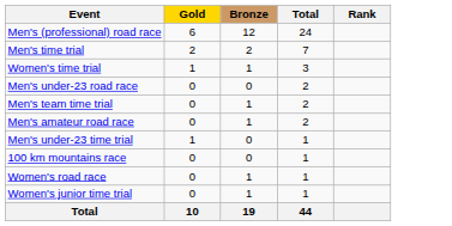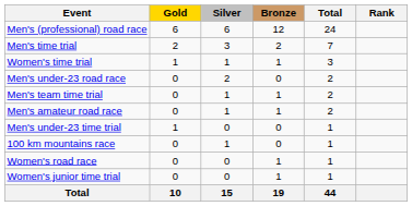 <table class="wikitable sortable" border="1" style="text-align:center; font-size:90%;">
 <tr>
 <th style="width:15:em;">Event</th>
 <td style="background:gold; width:4.5em; font-weight:bold;">Gold</td>
+<td style="background:silver; width:4.5em; font-weight:bold;">Silver</td>
 <td style="background:#cc9966; width:4.5em; font-weight:bold;">Bronze</td>
 <th style="width:4.5em;">Total</th>
 <th style="width:4.5em;">Rank</th>
 </tr>
 <tr>
 <td align=left><a href='#'>Men's (professional) road race</a></td>
+<td>6</td>
 <td>6</td>
 <td>12</td>
 <td>24</td>
 <td></td>
 </tr>
 <tr>
 <td align=left><a href='#'>Men's time trial</a></td>
 <td>2</td>
+<td>3</td>
 <td>2</td>
 <td>7</td>
 <td></td>
 </tr>
 <tr>
 <td align=left><a href='#'>Women's time trial</a></td>
 <td>1</td>
 <td>1</td>
+<td>1</td>
 <td>3</td>
 <td></td>
 </tr>
 <tr>
 <td align=left><a href='#'>Men's under-23 road race</a></td>
 <td>0</td>
+<td>2</td>
 <td>0</td>
 <td>2</td>
 <td></td>
 </tr>
 <tr>
 <td align=left><a href='#'>Men's team time trial</a></td>
 <td>0</td>
 <td>1</td>
+<td>1</td>
 <td>2</td>
 <td></td>
 </tr>
 <tr>
 <td align=left><a href='#'>Men's amateur road race</a></td>
 <td>0</td>
+<td>1</td>
 <td>1</td>
 <td>2</td>
 <td></td>
 </tr>
 <tr>
 <td align=left><a href='#'>Men's under-23 time trial</a></td>
 <td>1</td>
 <td>0</td>
+<td>0</td>
 <td>1</td>
 <td></td>
 </tr>
 <tr>
 <td align=left><a href='#'>100 km mountains race</a></td>
 <td>0</td>
+<td>1</td>
 <td>0</td>
 <td>1</td>
 <td></td>
 </tr>
 <tr>
 <td align=left><a href='#'>Women's road race</a></td>
+<td>0</td>
 <td>0</td>
 <td>1</td>
 <td>1</td>
 <td></td>
 </tr>
 <tr>
 <td align=left><a href='#'>Women's junior time trial</a></td>
 <td>0</td>
+<td>0</td>
 <td>1</td>
 <td>1</td>
 <td></td>
 </tr>
 <tr>
 <th>Total</th>
 <th>10</th>
+<th>15</th>
 <th>19</th>
 <th>44</th>
 <th></th>
 </tr>
 </table>
